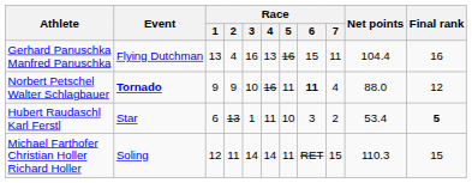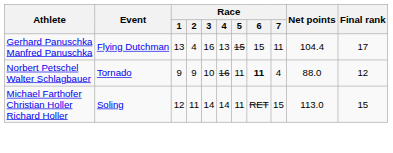 <table class="wikitable" style="font-size:90%">
 <tr>
 <th rowspan="2">Athlete</th>
 <th rowspan="2">Event</th>
 <th colspan=7>Race</th>
 <th rowspan=2>Net points</th>
 <th rowspan=2>Final rank</th>
 </tr>
 <tr style="font-size:95%">
 <th>1</th>
 <th>2</th>
 <th>3</th>
 <th>4</th>
 <th>5</th>
 <th>6</th>
 <th>7</th>
 </tr>
 <tr align=center>
 <td align=left><a href='#'>Gerhard Panuschka</a><br><a href='#'>Manfred Panuschka</a></td>
 <td align=left><a href='#'>Flying Dutchman</a></td>
 <td>13</td>
 <td>4</td>
 <td>16</td>
 <td>13</td>
-<td><s>16</s></td>
+<td><s>15</s></td>
 <td>15</td>
 <td>11</td>
 <td>104.4</td>
-<td>16</td>
+<td>17</td>
 </tr>
 <tr align=center>
 <td align=left><a href='#'>Norbert Petschel</a><br><a href='#'>Walter Schlagbauer</a></td>
-<td align=left><strong><a href='#'>Tornado</a></strong></td>
+<td align=left><a href='#'>Tornado</a></td>
 <td>9</td>
 <td>9</td>
 <td>10</td>
 <td><s>16</s></td>
 <td>11</td>
 <td><strong>11</strong></td>
 <td>4</td>
 <td>88.0</td>
 <td>12</td>
 </tr>
 <tr align=center>
-<td align=left><a href='#'>Hubert Raudaschl</a><br><a href='#'>Karl Ferstl</a></td>
-<td align=left><a href='#'>Star</a></td>
-<td>6</td>
-<td><s>13</s></td>
-<td>1</td>
-<td>11</td>
-<td>10</td>
-<td>3</td>
-<td>2</td>
-<td>53.4</td>
-<td><strong>5</strong></td>
-</tr>
-<tr align=center>
 <td align=left><a href='#'>Michael Farthofer</a><br><a href='#'>Christian Holler</a><br><a href='#'>Richard Holler</a></td>
 <td align=left><a href='#'>Soling</a></td>
 <td>12</td>
 <td>11</td>
 <td>14</td>
 <td>14</td>
 <td>11</td>
 <td><s>RET</s></td>
 <td>15</td>
-<td>110.3</td>
+<td>113.0</td>
 <td>15</td>
 </tr>
 </table>
